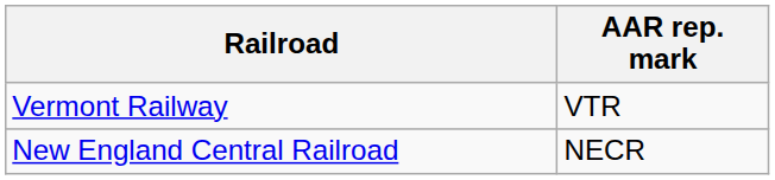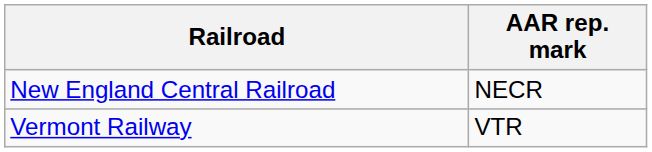 <table class="wikitable" border="1">
 <tr>
 <th width="300px">Railroad</th>
 <th width="110px">AAR rep. mark</th>
 </tr>
 <tr>
+<td width="300px"><a href='#'>New England Central Railroad</a></td>
+<td width="110px">NECR</td>
+</tr>
+<tr>
 <td width="300px"><a href='#'>Vermont Railway</a></td>
 <td width="110px">VTR</td>
 </tr>
-<tr>
-<td width="300px"><a href='#'>New England Central Railroad</a></td>
-<td width="110px">NECR</td>
-</tr>
 </table>
